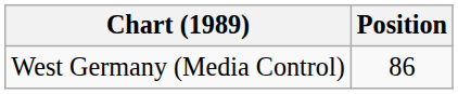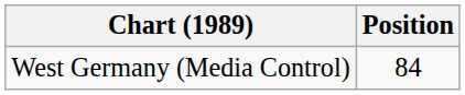 <table class="wikitable">
 <tr>
 <th>Chart (1989)</th>
 <th>Position</th>
 </tr>
 <tr>
 <td>West Germany (Media Control)</td>
-<td align="center">86</td>
+<td align="center">84</td>
 </tr>
 </table>
